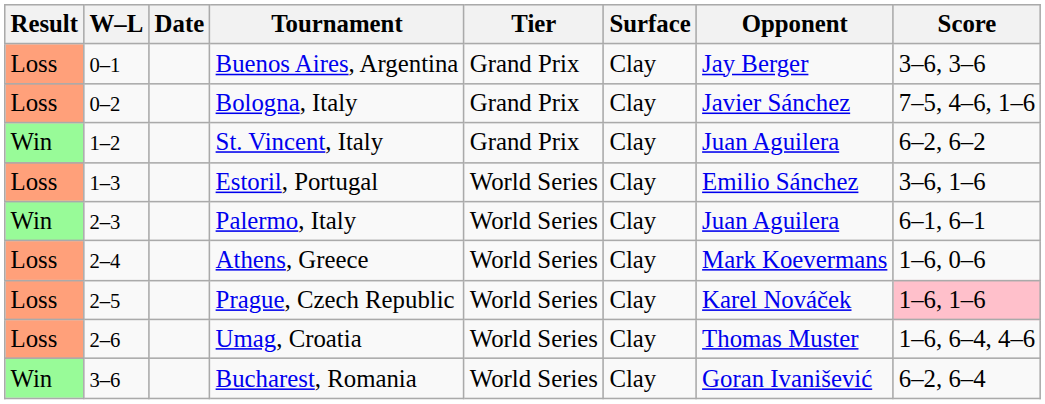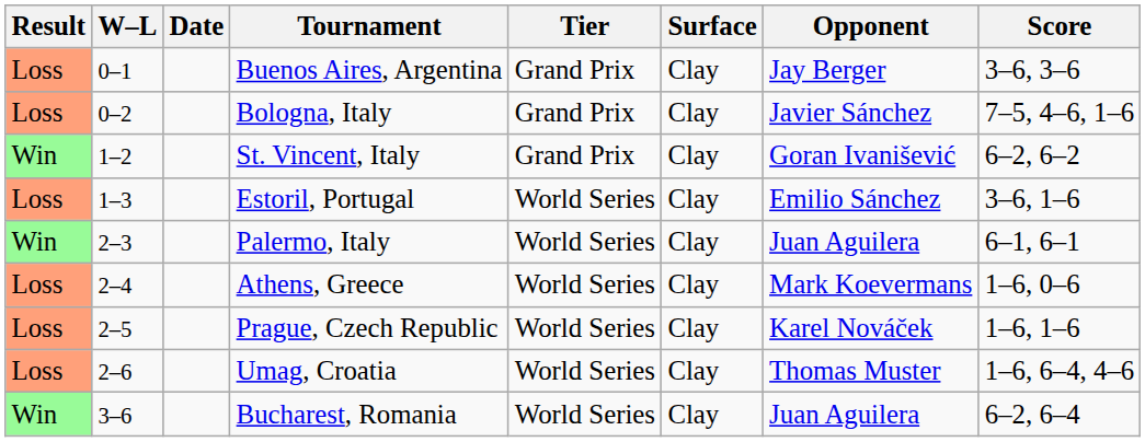 <table class="sortable wikitable">
 <tr>
 <th>Result</th>
 <th class="unsortable">W–L</th>
 <th>Date</th>
 <th>Tournament</th>
 <th>Tier</th>
 <th>Surface</th>
 <th>Opponent</th>
 <th class="unsortable">Score</th>
 </tr>
 <tr>
 <td style="background:#ffa07a;">Loss</td>
 <td><small>0–1</small></td>
 <td><a href='#'></a></td>
 <td><a href='#'>Buenos Aires</a>, Argentina</td>
 <td>Grand Prix</td>
 <td>Clay</td>
 <td> <a href='#'>Jay Berger</a></td>
 <td>3–6, 3–6</td>
 </tr>
 <tr>
 <td style="background:#ffa07a;">Loss</td>
 <td><small>0–2</small></td>
 <td><a href='#'></a></td>
 <td><a href='#'>Bologna</a>, Italy</td>
 <td>Grand Prix</td>
 <td>Clay</td>
 <td> <a href='#'>Javier Sánchez</a></td>
 <td>7–5, 4–6, 1–6</td>
 </tr>
 <tr>
 <td style="background:#98fb98;">Win</td>
 <td><small>1–2</small></td>
 <td><a href='#'></a></td>
 <td><a href='#'>St. Vincent</a>, Italy</td>
 <td>Grand Prix</td>
 <td>Clay</td>
-<td> <a href='#'>Juan Aguilera</a></td>
+<td> <a href='#'>Goran Ivanišević</a></td>
 <td>6–2, 6–2</td>
 </tr>
 <tr>
 <td style="background:#ffa07a;">Loss</td>
 <td><small>1–3</small></td>
 <td><a href='#'></a></td>
 <td><a href='#'>Estoril</a>, Portugal</td>
 <td>World Series</td>
 <td>Clay</td>
 <td> <a href='#'>Emilio Sánchez</a></td>
 <td>3–6, 1–6</td>
 </tr>
 <tr>
 <td style="background:#98fb98;">Win</td>
 <td><small>2–3</small></td>
 <td><a href='#'></a></td>
 <td><a href='#'>Palermo</a>, Italy</td>
 <td>World Series</td>
 <td>Clay</td>
 <td> <a href='#'>Juan Aguilera</a></td>
 <td>6–1, 6–1</td>
 </tr>
 <tr>
 <td style="background:#ffa07a;">Loss</td>
 <td><small>2–4</small></td>
 <td><a href='#'></a></td>
 <td><a href='#'>Athens</a>, Greece</td>
 <td>World Series</td>
 <td>Clay</td>
 <td> <a href='#'>Mark Koevermans</a></td>
 <td>1–6, 0–6</td>
 </tr>
 <tr>
 <td style="background:#ffa07a;">Loss</td>
 <td><small>2–5</small></td>
 <td><a href='#'></a></td>
 <td><a href='#'>Prague</a>, Czech Republic</td>
 <td>World Series</td>
 <td>Clay</td>
 <td> <a href='#'>Karel Nováček</a></td>
-<td style="background: pink;">1–6, 1–6</td>
+<td>1–6, 1–6</td>
 </tr>
 <tr>
 <td style="background:#ffa07a;">Loss</td>
 <td><small>2–6</small></td>
 <td><a href='#'></a></td>
 <td><a href='#'>Umag</a>, Croatia</td>
 <td>World Series</td>
 <td>Clay</td>
 <td> <a href='#'>Thomas Muster</a></td>
 <td>1–6, 6–4, 4–6</td>
 </tr>
 <tr>
 <td style="background:#98fb98;">Win</td>
 <td><small>3–6</small></td>
 <td><a href='#'></a></td>
 <td><a href='#'>Bucharest</a>, Romania</td>
 <td>World Series</td>
 <td>Clay</td>
-<td> <a href='#'>Goran Ivanišević</a></td>
+<td> <a href='#'>Juan Aguilera</a></td>
 <td>6–2, 6–4</td>
 </tr>
 </table>
